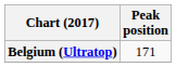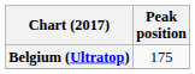 <table class="wikitable plainrowheaders sortable" style="text-align:center;">
 <tr>
 <th scope="col">Chart (2017)</th>
 <th scope="col">Peak<br>position</th>
 </tr>
 <tr>
 <th scope="row">Belgium (<a href='#'>Ultratop</a>)</th>
-<td style="text-align:center;">171</td>
+<td style="text-align:center;">175</td>
 </tr>
 <tr>
 </tr>
 </table>
